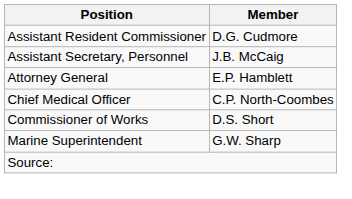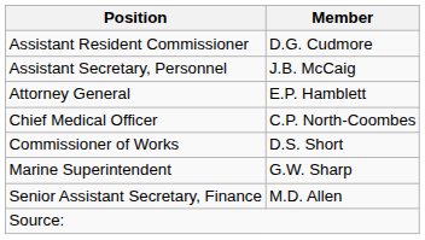 <table class=wikitable>
 <tr>
 <th>Position</th>
 <th>Member</th>
 </tr>
 <tr>
 <td>Assistant Resident Commissioner</td>
 <td>D.G. Cudmore</td>
 </tr>
 <tr>
 <td>Assistant Secretary, Personnel</td>
 <td>J.B. McCaig</td>
 </tr>
 <tr>
 <td>Attorney General</td>
 <td>E.P. Hamblett</td>
 </tr>
 <tr>
 <td>Chief Medical Officer</td>
 <td>C.P. North-Coombes</td>
 </tr>
 <tr>
 <td>Commissioner of Works</td>
 <td>D.S. Short</td>
 </tr>
 <tr>
 <td>Marine Superintendent</td>
 <td>G.W. Sharp</td>
 </tr>
 <tr>
+<td>Senior Assistant Secretary, Finance</td>
+<td>M.D. Allen</td>
+</tr>
+<tr>
 <td colspan=2>Source: </td>
 </tr>
 </table>
